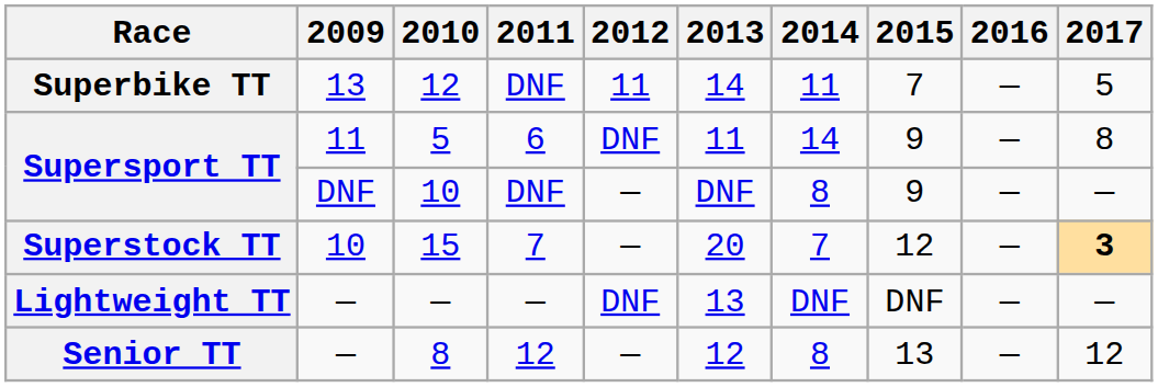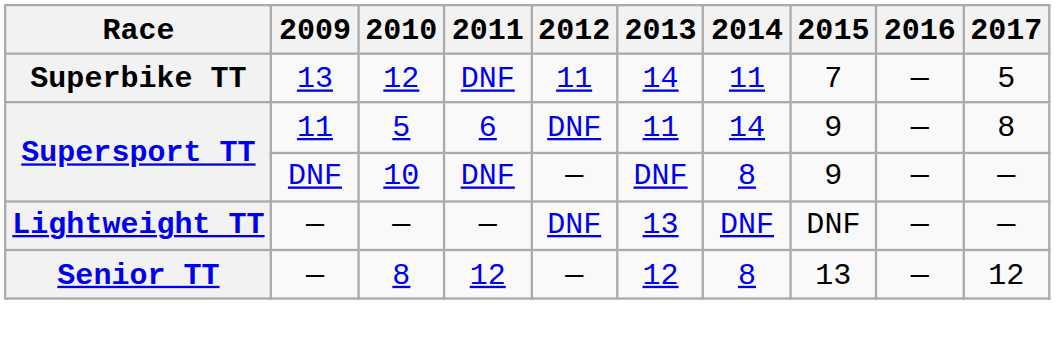 <table class="wikitable plainrowheaders">
 <tr>
 <th scope="col">Race</th>
 <th scope="col">2009</th>
 <th scope="col">2010</th>
 <th scope="col">2011</th>
 <th scope="col">2012</th>
 <th scope="col">2013</th>
 <th scope="col">2014</th>
 <th scope="col">2015</th>
 <th scope="col">2016</th>
 <th scope="col">2017</th>
 </tr>
 <tr style="text-align:center;">
 <th scope="row">Superbike TT</th>
 <td><a href='#'>13</a></td>
 <td><a href='#'>12</a></td>
 <td><a href='#'>DNF</a></td>
 <td><a href='#'>11</a></td>
 <td><a href='#'>14</a></td>
 <td><a href='#'>11</a></td>
 <td>7</td>
 <td>—</td>
 <td>5</td>
 </tr>
 <tr style="text-align:center;">
 <th scope="row" rowspan=2><a href='#'>Supersport TT</a></th>
 <td><a href='#'>11</a></td>
 <td><a href='#'>5</a></td>
 <td><a href='#'>6</a></td>
 <td><a href='#'>DNF</a></td>
 <td><a href='#'>11</a></td>
 <td><a href='#'>14</a></td>
 <td>9</td>
 <td>—</td>
 <td>8</td>
 </tr>
 <tr style="text-align:center;">
 <td><a href='#'>DNF</a></td>
 <td><a href='#'>10</a></td>
 <td><a href='#'>DNF</a></td>
 <td>—</td>
 <td><a href='#'>DNF</a></td>
 <td><a href='#'>8</a></td>
 <td>9</td>
 <td>—</td>
 <td>—</td>
 </tr>
 <tr style="text-align:center;">
-<th scope="row"><a href='#'>Superstock TT</a></th>
-<td><a href='#'>10</a></td>
-<td><a href='#'>15</a></td>
-<td><a href='#'>7</a></td>
-<td>—</td>
-<td><a href='#'>20</a></td>
-<td><a href='#'>7</a></td>
-<td>12</td>
-<td>—</td>
-<td style="background:#ffdf9f;"><strong>3</strong></td>
-</tr>
-<tr style="text-align:center;">
 <th scope="row"><a href='#'>Lightweight TT</a></th>
 <td>—</td>
 <td>—</td>
 <td>—</td>
 <td><a href='#'>DNF</a></td>
 <td><a href='#'>13</a></td>
 <td><a href='#'>DNF</a></td>
 <td>DNF</td>
 <td>—</td>
 <td>—</td>
 </tr>
 <tr style="text-align:center;">
 <th scope="row"><a href='#'>Senior TT</a></th>
 <td>—</td>
 <td><a href='#'>8</a></td>
 <td><a href='#'>12</a></td>
 <td>—</td>
 <td><a href='#'>12</a></td>
 <td><a href='#'>8</a></td>
 <td>13</td>
 <td>—</td>
 <td>12</td>
 </tr>
 </table>
